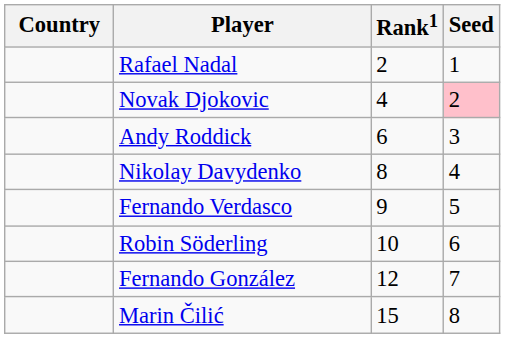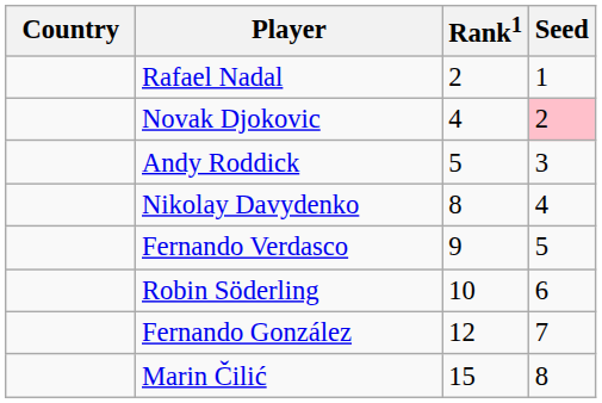 <table class="sortable wikitable">
 <tr>
 <th width="70">Country</th>
 <th width="175">Player</th>
 <th>Rank<sup>1</sup></th>
 <th>Seed</th>
 </tr>
 <tr>
 <td></td>
 <td><a href='#'>Rafael Nadal</a></td>
 <td>2</td>
 <td>1</td>
 </tr>
 <tr>
 <td></td>
 <td><a href='#'>Novak Djokovic</a></td>
 <td>4</td>
 <td style="background: pink;">2</td>
 </tr>
 <tr>
 <td></td>
 <td><a href='#'>Andy Roddick</a></td>
-<td>6</td>
+<td>5</td>
 <td>3</td>
 </tr>
 <tr>
 <td></td>
 <td><a href='#'>Nikolay Davydenko</a></td>
 <td>8</td>
 <td>4</td>
 </tr>
 <tr>
 <td></td>
 <td><a href='#'>Fernando Verdasco</a></td>
 <td>9</td>
 <td>5</td>
 </tr>
 <tr>
 <td></td>
 <td><a href='#'>Robin Söderling</a></td>
 <td>10</td>
 <td>6</td>
 </tr>
 <tr>
 <td></td>
 <td><a href='#'>Fernando González</a></td>
 <td>12</td>
 <td>7</td>
 </tr>
 <tr>
 <td></td>
 <td><a href='#'>Marin Čilić</a></td>
 <td>15</td>
 <td>8</td>
 </tr>
 </table>
